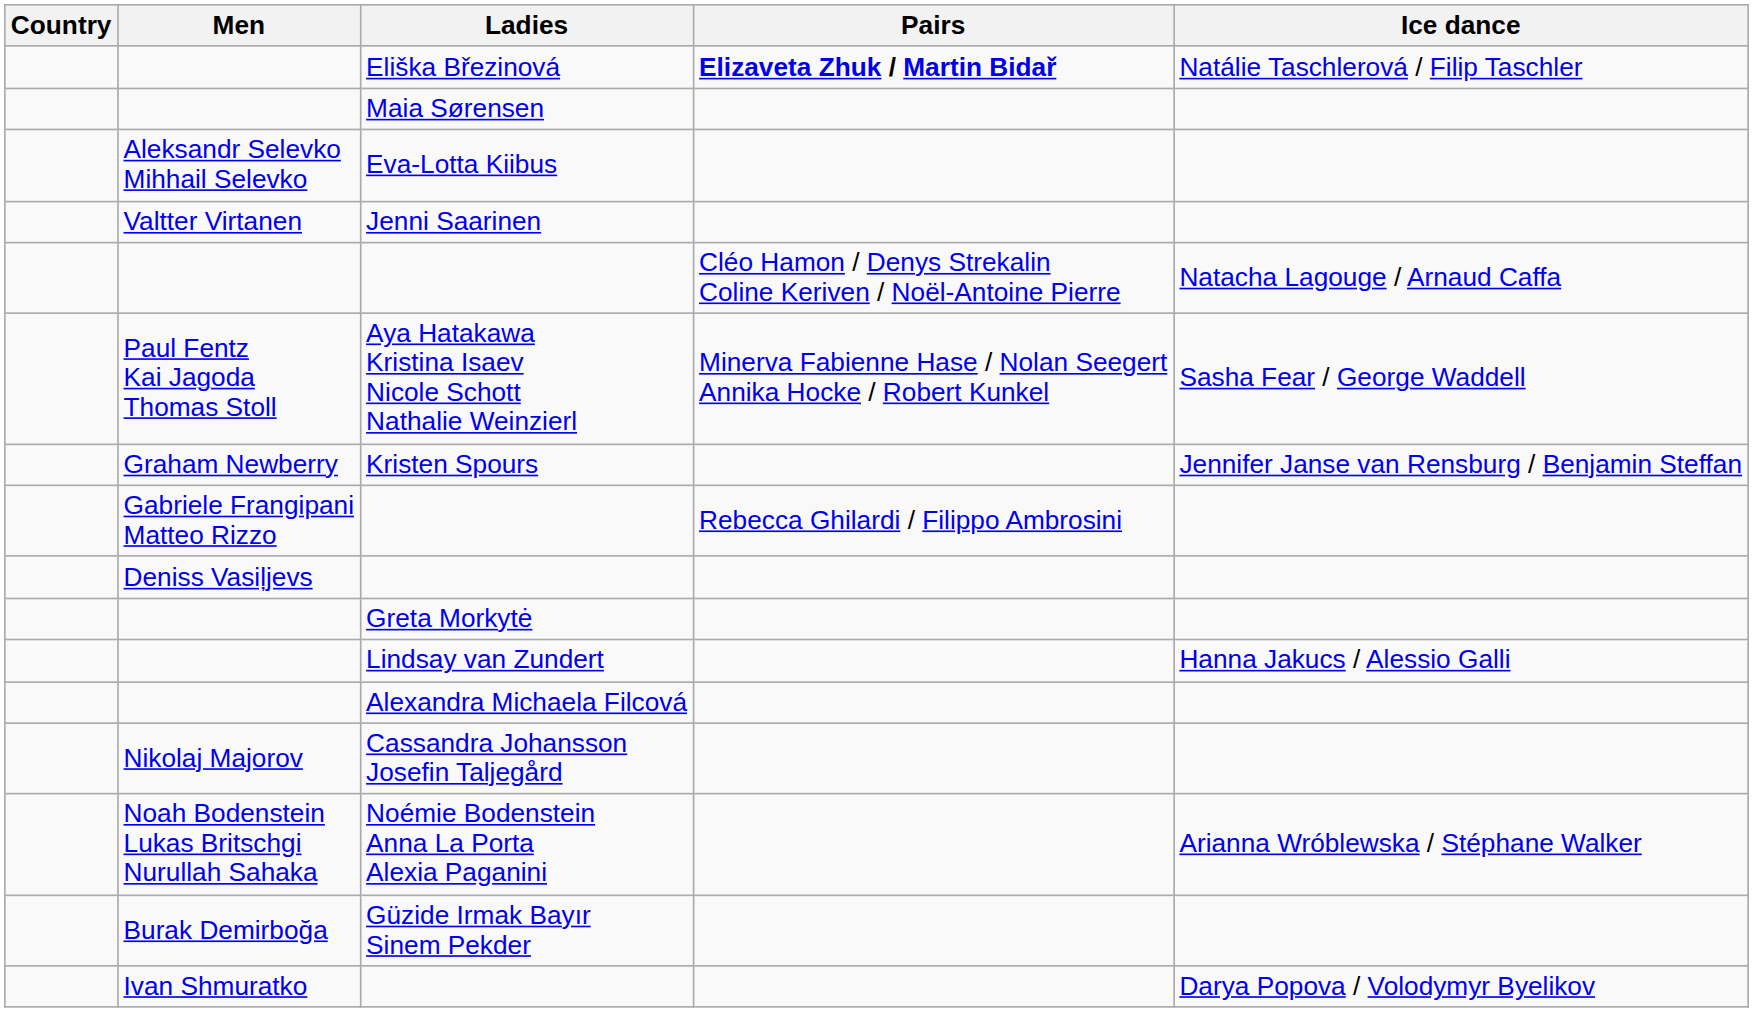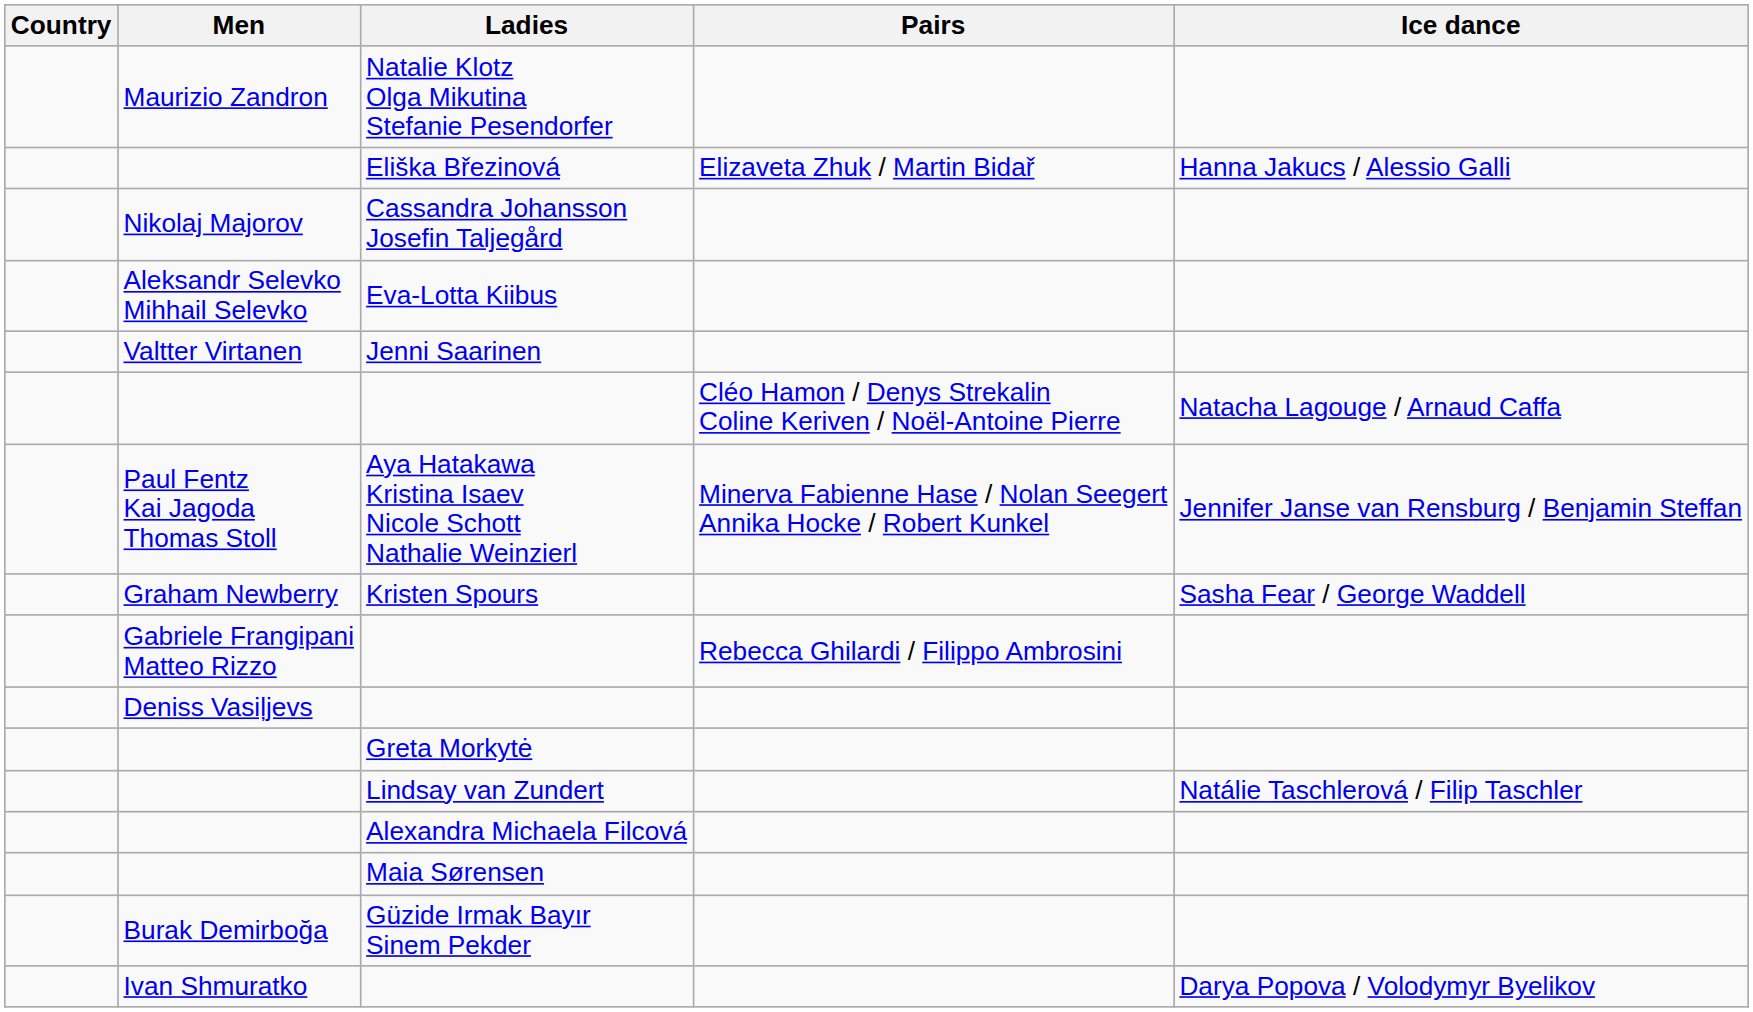 <table class="wikitable">
 <tr>
 <th>Country</th>
 <th>Men</th>
 <th>Ladies</th>
 <th>Pairs</th>
 <th>Ice dance</th>
 </tr>
 <tr>
 <td></td>
+<td><a href='#'>Maurizio Zandron</a></td>
+<td><a href='#'>Natalie Klotz</a><br><a href='#'>Olga Mikutina</a><br><a href='#'>Stefanie Pesendorfer</a></td>
 <td></td>
-<td><a href='#'>Eliška Březinová</a></td>
-<td><strong><a href='#'>Elizaveta Zhuk</a> / <a href='#'>Martin Bidař</a></strong></td>
-<td><a href='#'>Natálie Taschlerová</a> / <a href='#'>Filip Taschler</a></td>
+<td></td>
 </tr>
 <tr>
 <td></td>
 <td></td>
-<td><a href='#'>Maia Sørensen</a></td>
+<td><a href='#'>Eliška Březinová</a></td>
+<td><a href='#'>Elizaveta Zhuk</a> / <a href='#'>Martin Bidař</a></td>
+<td><a href='#'>Hanna Jakucs</a> / <a href='#'>Alessio Galli</a></td>
+</tr>
+<tr>
+<td></td>
+<td><a href='#'>Nikolaj Majorov</a></td>
+<td><a href='#'>Cassandra Johansson</a><br><a href='#'>Josefin Taljegård</a></td>
 <td></td>
 <td></td>
 </tr>
 <tr>
 <td></td>
 <td><a href='#'>Aleksandr Selevko</a><br><a href='#'>Mihhail Selevko</a></td>
 <td><a href='#'>Eva-Lotta Kiibus</a></td>
 <td></td>
 <td></td>
 </tr>
 <tr>
 <td></td>
 <td><a href='#'>Valtter Virtanen</a></td>
 <td><a href='#'>Jenni Saarinen</a></td>
 <td></td>
 <td></td>
 </tr>
 <tr>
 <td></td>
 <td></td>
 <td></td>
 <td><a href='#'>Cléo Hamon</a> / <a href='#'>Denys Strekalin</a><br><a href='#'>Coline Keriven</a> / <a href='#'>Noël-Antoine Pierre</a></td>
 <td><a href='#'>Natacha Lagouge</a> / <a href='#'>Arnaud Caffa</a></td>
 </tr>
 <tr>
 <td></td>
 <td><a href='#'>Paul Fentz</a><br><a href='#'>Kai Jagoda</a><br><a href='#'>Thomas Stoll</a></td>
 <td><a href='#'>Aya Hatakawa</a><br><a href='#'>Kristina Isaev</a><br><a href='#'>Nicole Schott</a><br><a href='#'>Nathalie Weinzierl</a></td>
 <td><a href='#'>Minerva Fabienne Hase</a> / <a href='#'>Nolan Seegert</a><br><a href='#'>Annika Hocke</a> / <a href='#'>Robert Kunkel</a></td>
-<td><a href='#'>Sasha Fear</a> / <a href='#'>George Waddell</a></td>
+<td><a href='#'>Jennifer Janse van Rensburg</a> / <a href='#'>Benjamin Steffan</a></td>
 </tr>
 <tr>
 <td></td>
 <td><a href='#'>Graham Newberry</a></td>
 <td><a href='#'>Kristen Spours</a></td>
 <td></td>
-<td><a href='#'>Jennifer Janse van Rensburg</a> / <a href='#'>Benjamin Steffan</a></td>
+<td><a href='#'>Sasha Fear</a> / <a href='#'>George Waddell</a></td>
 </tr>
 <tr>
 <td></td>
 <td><a href='#'>Gabriele Frangipani</a><br><a href='#'>Matteo Rizzo</a></td>
 <td></td>
 <td><a href='#'>Rebecca Ghilardi</a> / <a href='#'>Filippo Ambrosini</a></td>
 <td></td>
 </tr>
 <tr>
 <td></td>
 <td><a href='#'>Deniss Vasiļjevs</a></td>
 <td></td>
 <td></td>
 <td></td>
 </tr>
 <tr>
 <td></td>
 <td></td>
 <td><a href='#'>Greta Morkytė</a></td>
 <td></td>
 <td></td>
 </tr>
 <tr>
 <td></td>
 <td></td>
 <td><a href='#'>Lindsay van Zundert</a></td>
 <td></td>
-<td><a href='#'>Hanna Jakucs</a> / <a href='#'>Alessio Galli</a></td>
+<td><a href='#'>Natálie Taschlerová</a> / <a href='#'>Filip Taschler</a></td>
 </tr>
 <tr>
 <td></td>
 <td></td>
 <td><a href='#'>Alexandra Michaela Filcová</a></td>
 <td></td>
 <td></td>
 </tr>
 <tr>
 <td></td>
-<td><a href='#'>Nikolaj Majorov</a></td>
-<td><a href='#'>Cassandra Johansson</a><br><a href='#'>Josefin Taljegård</a></td>
+<td></td>
+<td><a href='#'>Maia Sørensen</a></td>
 <td></td>
 <td></td>
-</tr>
-<tr>
-<td></td>
-<td><a href='#'>Noah Bodenstein</a><br><a href='#'>Lukas Britschgi</a><br><a href='#'>Nurullah Sahaka</a></td>
-<td><a href='#'>Noémie Bodenstein</a><br><a href='#'>Anna La Porta</a><br><a href='#'>Alexia Paganini</a></td>
-<td></td>
-<td><a href='#'>Arianna Wróblewska</a> / <a href='#'>Stéphane Walker</a></td>
 </tr>
 <tr>
 <td></td>
 <td><a href='#'>Burak Demirboğa</a></td>
 <td><a href='#'>Güzide Irmak Bayır</a><br><a href='#'>Sinem Pekder</a></td>
 <td></td>
 <td></td>
 </tr>
 <tr>
 <td></td>
 <td><a href='#'>Ivan Shmuratko</a></td>
 <td></td>
 <td></td>
 <td><a href='#'>Darya Popova</a> / <a href='#'>Volodymyr Byelikov</a></td>
 </tr>
 </table>
